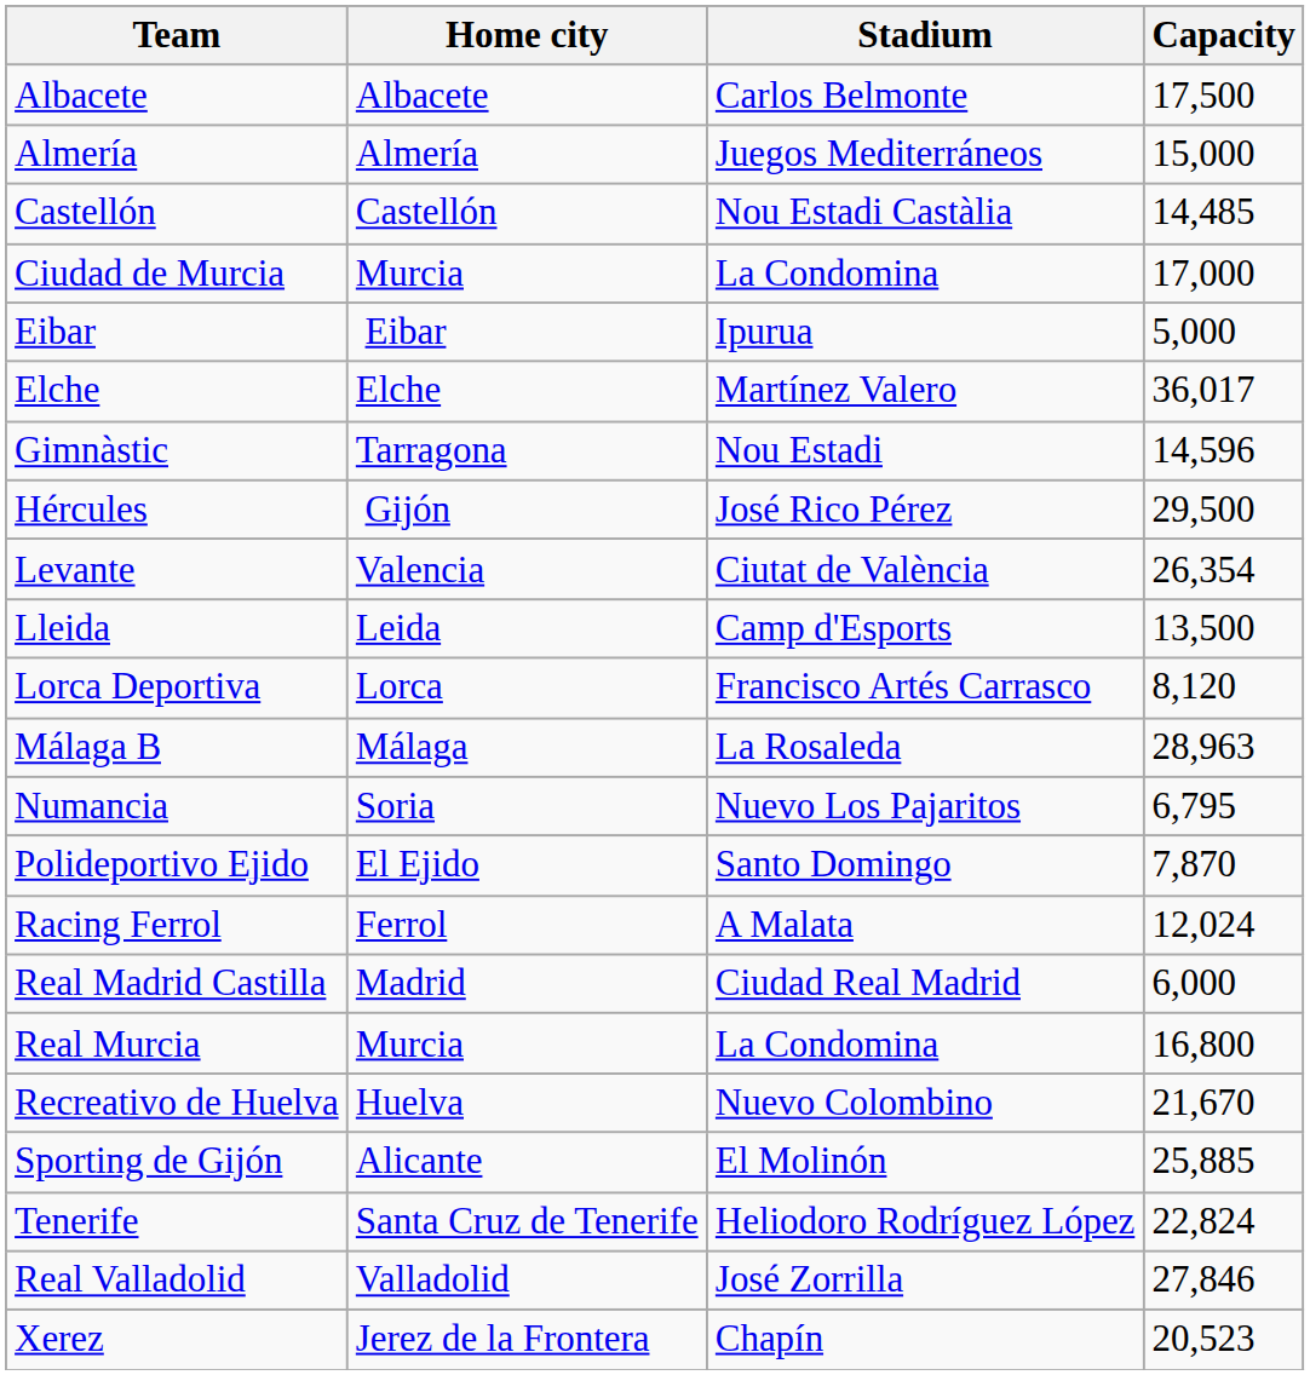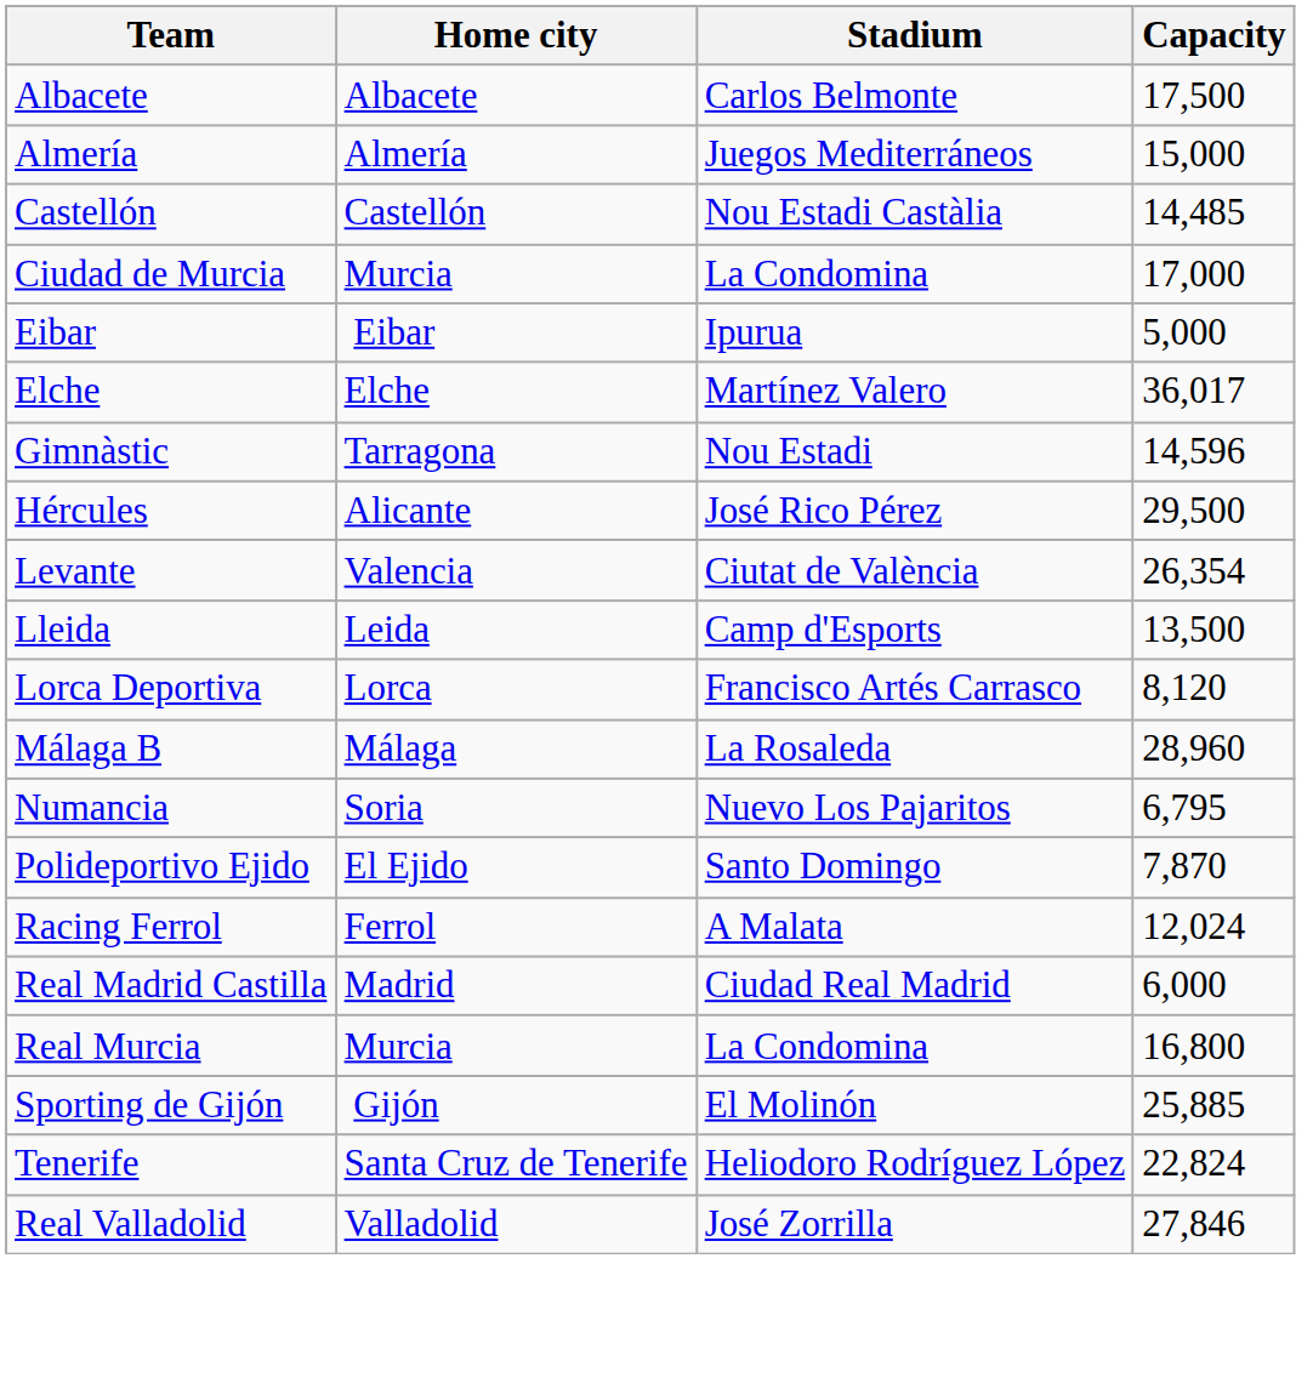 <table class="wikitable sortable">
 <tr>
 <th>Team</th>
 <th>Home city</th>
 <th>Stadium</th>
 <th>Capacity</th>
 </tr>
 <tr>
 <td><a href='#'>Albacete</a></td>
 <td><a href='#'>Albacete</a></td>
 <td><a href='#'>Carlos Belmonte</a></td>
 <td>17,500</td>
 </tr>
 <tr>
 <td><a href='#'>Almería</a></td>
 <td><a href='#'>Almería</a></td>
 <td><a href='#'>Juegos Mediterráneos</a></td>
 <td>15,000</td>
 </tr>
 <tr>
 <td><a href='#'>Castellón</a></td>
 <td><a href='#'>Castellón</a></td>
 <td><a href='#'>Nou Estadi Castàlia</a></td>
 <td>14,485</td>
 </tr>
 <tr>
 <td><a href='#'>Ciudad de Murcia</a></td>
 <td><a href='#'>Murcia</a></td>
 <td><a href='#'>La Condomina</a></td>
 <td>17,000</td>
 </tr>
 <tr>
 <td><a href='#'>Eibar</a></td>
 <td> <a href='#'>Eibar</a></td>
 <td><a href='#'>Ipurua</a></td>
 <td>5,000</td>
 </tr>
 <tr>
 <td><a href='#'>Elche</a></td>
 <td><a href='#'>Elche</a></td>
 <td><a href='#'>Martínez Valero</a></td>
 <td>36,017</td>
 </tr>
 <tr>
 <td><a href='#'>Gimnàstic</a></td>
 <td><a href='#'>Tarragona</a></td>
 <td><a href='#'>Nou Estadi</a></td>
 <td>14,596</td>
 </tr>
 <tr>
 <td><a href='#'>Hércules</a></td>
-<td> <a href='#'>Gijón</a></td>
+<td><a href='#'>Alicante</a></td>
 <td><a href='#'>José Rico Pérez</a></td>
 <td>29,500</td>
 </tr>
 <tr>
 <td><a href='#'>Levante</a></td>
 <td><a href='#'>Valencia</a></td>
 <td><a href='#'>Ciutat de València</a></td>
 <td>26,354</td>
 </tr>
 <tr>
 <td><a href='#'>Lleida</a></td>
 <td><a href='#'>Leida</a></td>
 <td><a href='#'>Camp d'Esports</a></td>
 <td>13,500</td>
 </tr>
 <tr>
 <td><a href='#'>Lorca Deportiva</a></td>
 <td><a href='#'>Lorca</a></td>
 <td><a href='#'>Francisco Artés Carrasco</a></td>
 <td>8,120</td>
 </tr>
 <tr>
 <td><a href='#'>Málaga B</a></td>
 <td><a href='#'>Málaga</a></td>
 <td><a href='#'>La Rosaleda</a></td>
-<td>28,963</td>
+<td>28,960</td>
 </tr>
 <tr>
 <td><a href='#'>Numancia</a></td>
 <td><a href='#'>Soria</a></td>
 <td><a href='#'>Nuevo Los Pajaritos</a></td>
 <td>6,795</td>
 </tr>
 <tr>
 <td><a href='#'>Polideportivo Ejido</a></td>
 <td><a href='#'>El Ejido</a></td>
 <td><a href='#'>Santo Domingo</a></td>
 <td>7,870</td>
 </tr>
 <tr>
 <td><a href='#'>Racing Ferrol</a></td>
 <td><a href='#'>Ferrol</a></td>
 <td><a href='#'>A Malata</a></td>
 <td>12,024</td>
 </tr>
 <tr>
 <td><a href='#'>Real Madrid Castilla</a></td>
 <td><a href='#'>Madrid</a></td>
 <td><a href='#'>Ciudad Real Madrid</a></td>
 <td>6,000</td>
 </tr>
 <tr>
 <td><a href='#'>Real Murcia</a></td>
 <td><a href='#'>Murcia</a></td>
 <td><a href='#'>La Condomina</a></td>
 <td>16,800</td>
 </tr>
 <tr>
-<td><a href='#'>Recreativo de Huelva</a></td>
-<td><a href='#'>Huelva</a></td>
-<td><a href='#'>Nuevo Colombino</a></td>
-<td>21,670</td>
-</tr>
-<tr>
 <td><a href='#'>Sporting de Gijón</a></td>
-<td><a href='#'>Alicante</a></td>
+<td> <a href='#'>Gijón</a></td>
 <td><a href='#'>El Molinón</a></td>
 <td>25,885</td>
 </tr>
 <tr>
 <td><a href='#'>Tenerife</a></td>
 <td><a href='#'>Santa Cruz de Tenerife</a></td>
 <td><a href='#'>Heliodoro Rodríguez López</a></td>
 <td>22,824</td>
 </tr>
 <tr>
 <td><a href='#'>Real Valladolid</a></td>
 <td><a href='#'>Valladolid</a></td>
 <td><a href='#'>José Zorrilla</a></td>
 <td>27,846</td>
 </tr>
-<tr>
-<td><a href='#'>Xerez</a></td>
-<td><a href='#'>Jerez de la Frontera</a></td>
-<td><a href='#'>Chapín</a></td>
-<td>20,523</td>
-</tr>
 </table>
